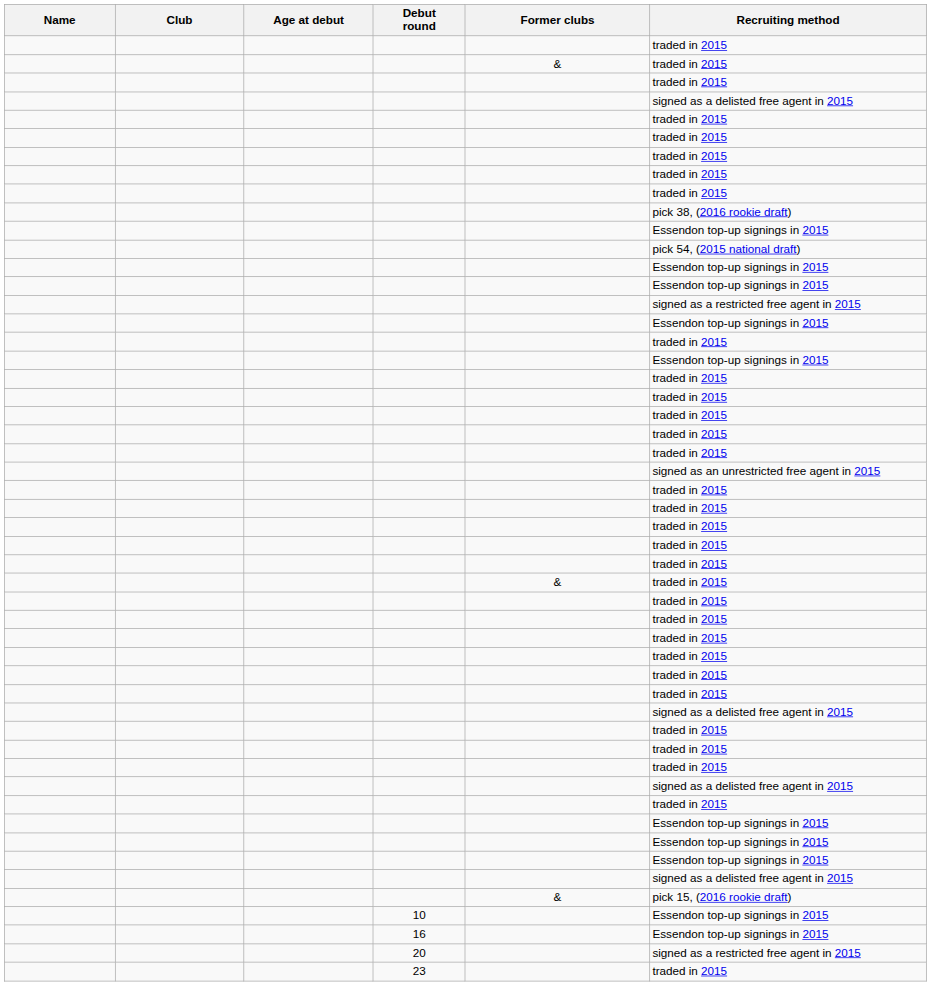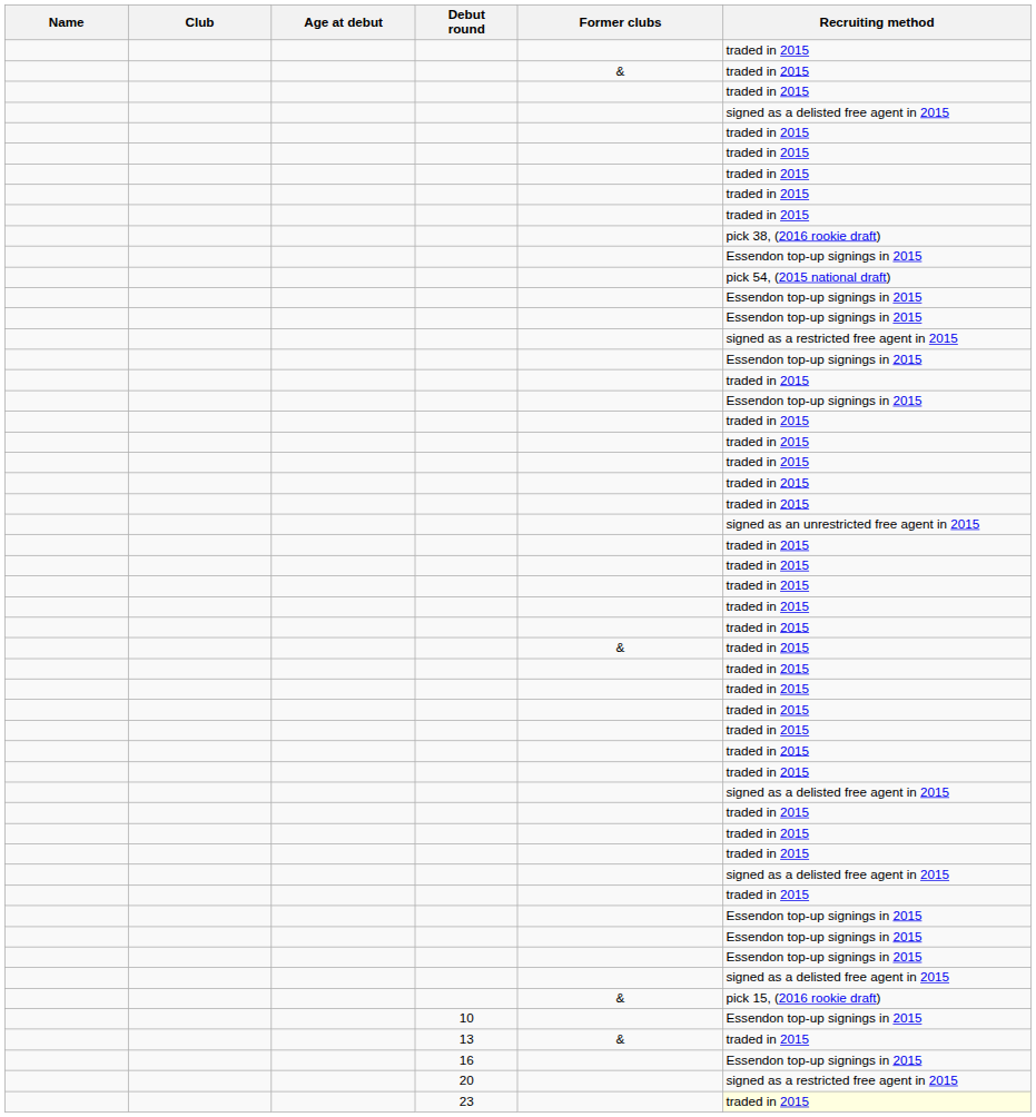 <table class="wikitable sortable" style="width:100%; text-align: center;">
 <tr style="background:#efefef;">
 <th style="width:6%;">Name</th>
 <th width=7%>Club</th>
 <th style="width:7%;">Age at debut</th>
 <th width=5%>Debut<br>round  </th>
 <th style="width:10%;">Former clubs</th>
 <th style="width:15%;">Recruiting method</th>
 </tr>
 <tr>
 <td align="left"></td>
 <td></td>
 <td></td>
 <td></td>
 <td></td>
 <td align="left">traded in <a href='#'>2015</a></td>
 </tr>
 <tr>
 <td align="left"></td>
 <td></td>
 <td></td>
 <td></td>
 <td> & </td>
 <td align="left">traded in <a href='#'>2015</a></td>
 </tr>
 <tr>
 <td align="left"></td>
 <td></td>
 <td></td>
 <td></td>
 <td></td>
 <td align="left">traded in <a href='#'>2015</a></td>
 </tr>
 <tr>
 <td align="left"></td>
 <td></td>
 <td></td>
 <td></td>
 <td></td>
 <td align="left">signed as a delisted free agent in <a href='#'>2015</a></td>
 </tr>
 <tr>
 <td align="left"></td>
 <td></td>
 <td></td>
 <td></td>
 <td></td>
 <td align="left">traded in <a href='#'>2015</a></td>
 </tr>
 <tr>
 <td align="left"></td>
 <td></td>
 <td></td>
 <td></td>
 <td></td>
 <td align="left">traded in <a href='#'>2015</a></td>
 </tr>
 <tr>
 <td align="left"></td>
 <td></td>
 <td></td>
 <td></td>
 <td></td>
 <td align="left">traded in <a href='#'>2015</a></td>
 </tr>
 <tr>
 <td align="left"></td>
 <td></td>
 <td></td>
 <td></td>
 <td></td>
 <td align="left">traded in <a href='#'>2015</a></td>
 </tr>
 <tr>
 <td align="left"></td>
 <td></td>
 <td></td>
 <td></td>
 <td></td>
 <td align="left">traded in <a href='#'>2015</a></td>
 </tr>
 <tr>
 <td align="left"></td>
 <td></td>
 <td></td>
 <td></td>
 <td></td>
 <td align="left">pick 38, (<a href='#'>2016 rookie draft</a>)</td>
 </tr>
 <tr>
 <td align="left"></td>
 <td></td>
 <td></td>
 <td></td>
 <td></td>
 <td align="left">Essendon top-up signings in <a href='#'>2015</a></td>
 </tr>
 <tr>
 <td align="left"></td>
 <td></td>
 <td></td>
 <td></td>
 <td></td>
 <td align="left">pick 54, (<a href='#'>2015 national draft</a>)</td>
 </tr>
 <tr>
 <td align="left"></td>
 <td></td>
 <td></td>
 <td></td>
 <td></td>
 <td align="left">Essendon top-up signings in <a href='#'>2015</a></td>
 </tr>
 <tr>
 <td align="left"></td>
 <td></td>
 <td></td>
 <td></td>
 <td></td>
 <td align="left">Essendon top-up signings in <a href='#'>2015</a></td>
 </tr>
 <tr>
 <td align="left"></td>
 <td></td>
 <td></td>
 <td></td>
 <td></td>
 <td align="left">signed as a restricted free agent in <a href='#'>2015</a></td>
 </tr>
 <tr>
 <td align="left"></td>
 <td></td>
 <td></td>
 <td></td>
 <td></td>
 <td align="left">Essendon top-up signings in <a href='#'>2015</a></td>
 </tr>
 <tr>
 <td align="left"></td>
 <td></td>
 <td></td>
 <td></td>
 <td></td>
 <td align="left">traded in <a href='#'>2015</a></td>
 </tr>
 <tr>
 <td align="left"></td>
 <td></td>
 <td></td>
 <td></td>
 <td></td>
 <td align="left">Essendon top-up signings in <a href='#'>2015</a></td>
 </tr>
 <tr>
 <td align="left"></td>
 <td></td>
 <td></td>
 <td></td>
 <td></td>
 <td align="left">traded in <a href='#'>2015</a></td>
 </tr>
 <tr>
 <td align="left"></td>
 <td></td>
 <td></td>
 <td></td>
 <td></td>
 <td align="left">traded in <a href='#'>2015</a></td>
 </tr>
 <tr>
 <td align="left"></td>
 <td></td>
 <td></td>
 <td></td>
 <td></td>
 <td align="left">traded in <a href='#'>2015</a></td>
 </tr>
 <tr>
 <td align="left"></td>
 <td></td>
 <td></td>
 <td></td>
 <td></td>
 <td align="left">traded in <a href='#'>2015</a></td>
 </tr>
 <tr>
 <td align="left"></td>
 <td></td>
 <td></td>
 <td></td>
 <td></td>
 <td align="left">traded in <a href='#'>2015</a></td>
 </tr>
 <tr>
 <td align="left"></td>
 <td></td>
 <td></td>
 <td></td>
 <td></td>
 <td align="left">signed as an unrestricted free agent in <a href='#'>2015</a></td>
 </tr>
 <tr>
 <td align="left"></td>
 <td></td>
 <td></td>
 <td></td>
 <td></td>
 <td align="left">traded in <a href='#'>2015</a></td>
 </tr>
 <tr>
 <td align="left"></td>
 <td></td>
 <td></td>
 <td></td>
 <td></td>
 <td align="left">traded in <a href='#'>2015</a></td>
 </tr>
 <tr>
 <td align="left"></td>
 <td></td>
 <td></td>
 <td></td>
 <td></td>
 <td align="left">traded in <a href='#'>2015</a></td>
 </tr>
 <tr>
 <td align="left"></td>
 <td></td>
 <td></td>
 <td></td>
 <td></td>
 <td align="left">traded in <a href='#'>2015</a></td>
 </tr>
 <tr>
 <td align="left"></td>
 <td></td>
 <td></td>
 <td></td>
 <td></td>
 <td align="left">traded in <a href='#'>2015</a></td>
 </tr>
 <tr>
 <td align="left"></td>
 <td></td>
 <td></td>
 <td></td>
 <td> & </td>
 <td align="left">traded in <a href='#'>2015</a></td>
 </tr>
 <tr>
 <td align="left"></td>
 <td></td>
 <td></td>
 <td></td>
 <td></td>
 <td align="left">traded in <a href='#'>2015</a></td>
 </tr>
 <tr>
 <td align="left"></td>
 <td></td>
 <td></td>
 <td></td>
 <td></td>
 <td align="left">traded in <a href='#'>2015</a></td>
 </tr>
 <tr>
 <td align="left"></td>
 <td></td>
 <td></td>
 <td></td>
 <td></td>
 <td align="left">traded in <a href='#'>2015</a></td>
 </tr>
 <tr>
 <td align="left"></td>
 <td></td>
 <td></td>
 <td></td>
 <td></td>
 <td align="left">traded in <a href='#'>2015</a></td>
 </tr>
 <tr>
 <td align="left"></td>
 <td></td>
 <td></td>
 <td></td>
 <td></td>
 <td align="left">traded in <a href='#'>2015</a></td>
 </tr>
 <tr>
 <td align="left"></td>
 <td></td>
 <td></td>
 <td></td>
 <td></td>
 <td align="left">traded in <a href='#'>2015</a></td>
 </tr>
 <tr>
 <td align="left"></td>
 <td></td>
 <td></td>
 <td></td>
 <td></td>
 <td align="left">signed as a delisted free agent in <a href='#'>2015</a></td>
 </tr>
 <tr>
 <td align="left"></td>
 <td></td>
 <td></td>
 <td></td>
 <td></td>
 <td align="left">traded in <a href='#'>2015</a></td>
 </tr>
 <tr>
 <td align="left"></td>
 <td></td>
 <td></td>
 <td></td>
 <td></td>
 <td align="left">traded in <a href='#'>2015</a></td>
 </tr>
 <tr>
 <td align="left"></td>
 <td></td>
 <td></td>
 <td></td>
 <td></td>
 <td align="left">traded in <a href='#'>2015</a></td>
 </tr>
 <tr>
 <td align="left"></td>
 <td></td>
 <td></td>
 <td></td>
 <td></td>
 <td align="left">signed as a delisted free agent in <a href='#'>2015</a></td>
 </tr>
 <tr>
 <td align="left"></td>
 <td></td>
 <td></td>
 <td></td>
 <td></td>
 <td align="left">traded in <a href='#'>2015</a></td>
 </tr>
 <tr>
 <td align="left"></td>
 <td></td>
 <td></td>
 <td></td>
 <td></td>
 <td align="left">Essendon top-up signings in <a href='#'>2015</a></td>
 </tr>
 <tr>
 <td align="left"></td>
 <td></td>
 <td></td>
 <td></td>
 <td></td>
 <td align="left">Essendon top-up signings in <a href='#'>2015</a></td>
 </tr>
 <tr>
 <td align="left"></td>
 <td></td>
 <td></td>
 <td></td>
 <td></td>
 <td align="left">Essendon top-up signings in <a href='#'>2015</a></td>
 </tr>
 <tr>
 <td align="left"></td>
 <td></td>
 <td></td>
 <td></td>
 <td></td>
 <td align="left">signed as a delisted free agent in <a href='#'>2015</a></td>
 </tr>
 <tr>
 <td align="left"></td>
 <td></td>
 <td></td>
 <td></td>
 <td> & </td>
 <td align="left">pick 15, (<a href='#'>2016 rookie draft</a>)</td>
 </tr>
 <tr>
 <td align="left"></td>
 <td></td>
 <td></td>
 <td>10</td>
 <td></td>
 <td align="left">Essendon top-up signings in <a href='#'>2015</a></td>
 </tr>
 <tr>
 <td align="left"></td>
 <td></td>
 <td></td>
+<td>13</td>
+<td> & </td>
+<td align="left">traded in <a href='#'>2015</a></td>
+</tr>
+<tr>
+<td align="left"></td>
+<td></td>
+<td></td>
 <td>16</td>
 <td></td>
 <td align="left">Essendon top-up signings in <a href='#'>2015</a></td>
 </tr>
 <tr>
 <td align="left"></td>
 <td></td>
 <td></td>
 <td>20</td>
 <td></td>
 <td align="left">signed as a restricted free agent in <a href='#'>2015</a></td>
 </tr>
 <tr>
 <td align="left"></td>
 <td></td>
 <td></td>
 <td>23</td>
 <td></td>
-<td align="left">traded in <a href='#'>2015</a></td>
+<td align="left" style="background: lightyellow;">traded in <a href='#'>2015</a></td>
 </tr>
 </table>
